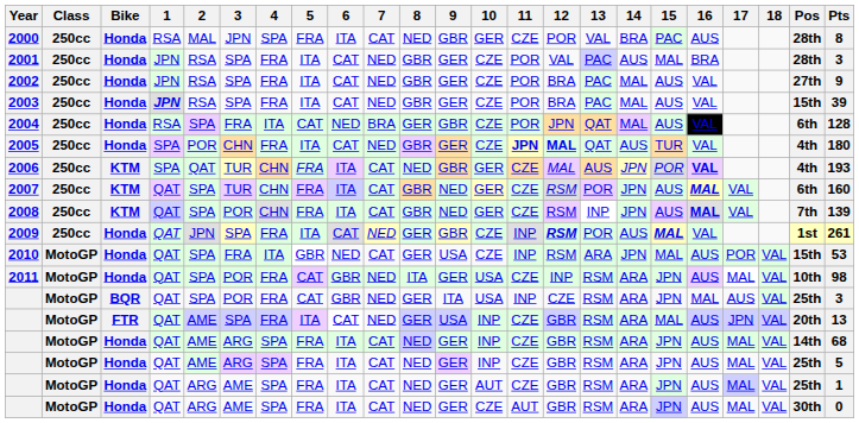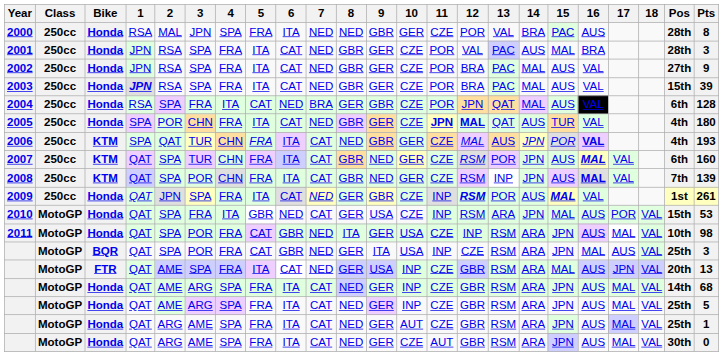 <table class="wikitable" style="text-align:center">
 <tr>
 <th>Year</th>
 <th>Class</th>
 <th>Bike</th>
 <th>1</th>
 <th>2</th>
 <th>3</th>
 <th>4</th>
 <th>5</th>
 <th>6</th>
 <th>7</th>
 <th>8</th>
 <th>9</th>
 <th>10</th>
 <th>11</th>
 <th>12</th>
 <th>13</th>
 <th>14</th>
 <th>15</th>
 <th>16</th>
 <th>17</th>
 <th>18</th>
 <th>Pos</th>
 <th>Pts</th>
 </tr>
 <tr>
 <th><a href='#'>2000</a></th>
 <th>250cc</th>
 <th><a href='#'>Honda</a></th>
 <td><a href='#'>RSA</a></td>
 <td><a href='#'>MAL</a></td>
 <td><a href='#'>JPN</a></td>
 <td><a href='#'>SPA</a></td>
 <td><a href='#'>FRA</a></td>
 <td><a href='#'>ITA</a></td>
-<td><a href='#'>CAT</a></td>
+<td><a href='#'>NED</a></td>
 <td><a href='#'>NED</a></td>
 <td><a href='#'>GBR</a></td>
 <td><a href='#'>GER</a></td>
 <td><a href='#'>CZE</a></td>
 <td><a href='#'>POR</a></td>
 <td><a href='#'>VAL</a></td>
 <td><a href='#'>BRA</a></td>
 <td style="background:#dfffdf;"><a href='#'>PAC</a><br></td>
 <td><a href='#'>AUS</a></td>
 <td></td>
 <td></td>
 <th>28th</th>
 <th>8</th>
 </tr>
 <tr>
 <th><a href='#'>2001</a></th>
 <th>250cc</th>
 <th><a href='#'>Honda</a></th>
 <td style="background:#dfffdf;"><a href='#'>JPN</a><br></td>
 <td><a href='#'>RSA</a></td>
 <td><a href='#'>SPA</a></td>
 <td><a href='#'>FRA</a></td>
 <td><a href='#'>ITA</a></td>
 <td><a href='#'>CAT</a></td>
 <td><a href='#'>NED</a></td>
 <td><a href='#'>GBR</a></td>
 <td><a href='#'>GER</a></td>
 <td><a href='#'>CZE</a></td>
 <td><a href='#'>POR</a></td>
 <td><a href='#'>VAL</a></td>
 <td style="background:#cfcfff;"><a href='#'>PAC</a><br></td>
 <td><a href='#'>AUS</a></td>
 <td><a href='#'>MAL</a></td>
 <td><a href='#'>BRA</a></td>
 <td></td>
 <td></td>
 <th>28th</th>
 <th>3</th>
 </tr>
 <tr>
 <th><a href='#'>2002</a></th>
 <th>250cc</th>
 <th><a href='#'>Honda</a></th>
 <td style="background:#dfffdf;"><a href='#'>JPN</a><br></td>
 <td><a href='#'>RSA</a></td>
 <td><a href='#'>SPA</a></td>
 <td><a href='#'>FRA</a></td>
 <td><a href='#'>ITA</a></td>
 <td><a href='#'>CAT</a></td>
 <td><a href='#'>NED</a></td>
 <td><a href='#'>GBR</a></td>
 <td><a href='#'>GER</a></td>
 <td><a href='#'>CZE</a></td>
 <td><a href='#'>POR</a></td>
 <td><a href='#'>BRA</a></td>
 <td style="background:#dfffdf;"><a href='#'>PAC</a><br></td>
 <td><a href='#'>MAL</a></td>
 <td><a href='#'>AUS</a></td>
 <td><a href='#'>VAL</a></td>
 <td></td>
 <td></td>
 <th>27th</th>
 <th>9</th>
 </tr>
 <tr>
 <th><a href='#'>2003</a></th>
 <th>250cc</th>
 <th><a href='#'>Honda</a></th>
 <td style="background:#DFDFDF;"><strong><em><a href='#'>JPN</a></em></strong><br></td>
 <td><a href='#'>RSA</a></td>
 <td><a href='#'>SPA</a></td>
 <td><a href='#'>FRA</a></td>
 <td><a href='#'>ITA</a></td>
 <td><a href='#'>CAT</a></td>
 <td><a href='#'>NED</a></td>
 <td><a href='#'>GBR</a></td>
 <td><a href='#'>GER</a></td>
 <td><a href='#'>CZE</a></td>
 <td><a href='#'>POR</a></td>
 <td><a href='#'>BRA</a></td>
 <td style="background:#dfffdf;"><a href='#'>PAC</a><br></td>
 <td><a href='#'>MAL</a></td>
 <td><a href='#'>AUS</a></td>
 <td><a href='#'>VAL</a></td>
 <td></td>
 <td></td>
 <th>15th</th>
 <th>39</th>
 </tr>
 <tr>
 <th><a href='#'>2004</a></th>
 <th>250cc</th>
 <th><a href='#'>Honda</a></th>
 <td style="background:#dfffdf;"><a href='#'>RSA</a><br></td>
 <td style="background:#EFCFFF;"><a href='#'>SPA</a><br></td>
 <td style="background:#dfffdf;"><a href='#'>FRA</a><br></td>
 <td style="background:#dfffdf;"><a href='#'>ITA</a><br></td>
 <td style="background:#dfffdf;"><a href='#'>CAT</a><br></td>
 <td style="background:#dfffdf;"><a href='#'>NED</a><br></td>
 <td style="background:#dfffdf;"><a href='#'>BRA</a><br></td>
 <td style="background:#dfffdf;"><a href='#'>GER</a><br></td>
 <td style="background:#dfffdf;"><a href='#'>GBR</a><br></td>
 <td style="background:#dfffdf;"><a href='#'>CZE</a><br></td>
 <td style="background:#dfffdf;"><a href='#'>POR</a><br></td>
 <td style="background:#FFDF9F;"><a href='#'>JPN</a><br></td>
 <td style="background:#FFDF9F;"><a href='#'>QAT</a><br></td>
 <td style="background:#EFCFFF;"><a href='#'>MAL</a><br></td>
 <td style="background:#dfffdf;"><a href='#'>AUS</a><br></td>
 <td style="background:#000000; color:white;"><a href='#'><span>VAL</span></a><br></td>
 <td></td>
 <td></td>
 <th>6th</th>
 <th>128</th>
 </tr>
 <tr>
 <th><a href='#'>2005</a></th>
 <th>250cc</th>
 <th><a href='#'>Honda</a></th>
 <td style="background:#EFCFFF;"><a href='#'>SPA</a><br></td>
 <td style="background:#dfffdf;"><a href='#'>POR</a><br></td>
 <td style="background:#FFDF9F;"><a href='#'>CHN</a><br></td>
 <td style="background:#dfffdf;"><a href='#'>FRA</a><br></td>
 <td style="background:#dfffdf;"><a href='#'>ITA</a><br></td>
 <td style="background:#dfffdf;"><a href='#'>CAT</a><br></td>
 <td style="background:#dfffdf;"><a href='#'>NED</a><br></td>
 <td style="background:#EFCFFF;"><a href='#'>GBR</a><br></td>
 <td style="background:#FFDF9F;"><a href='#'>GER</a><br></td>
 <td style="background:#dfffdf;"><a href='#'>CZE</a><br></td>
 <td style="background:#FFFFBF;"><strong><a href='#'>JPN</a></strong><br></td>
 <td style="background:#dfffdf;"><strong><a href='#'>MAL</a></strong><br></td>
 <td style="background:#dfffdf;"><a href='#'>QAT</a><br></td>
 <td style="background:#dfffdf;"><a href='#'>AUS</a><br></td>
 <td style="background:#FFDF9F;"><a href='#'>TUR</a><br></td>
 <td style="background:#dfffdf;"><a href='#'>VAL</a><br></td>
 <td></td>
 <td></td>
 <th>4th</th>
 <th>180</th>
 </tr>
 <tr>
 <th><a href='#'>2006</a></th>
 <th>250cc</th>
 <th><a href='#'>KTM</a></th>
 <td style="background:#DFFFDF;"><a href='#'>SPA</a><br></td>
 <td style="background:#DFFFDF;"><a href='#'>QAT</a><br></td>
 <td style="background:#FFFFBF;"><a href='#'>TUR</a><br></td>
 <td style="background:#FFDF9F;"><a href='#'>CHN</a><br></td>
 <td style="background:#DFFFDF;"><em><a href='#'>FRA</a></em><br></td>
 <td style="background:#EFCFFF;"><a href='#'>ITA</a><br></td>
 <td style="background:#DFFFDF;"><a href='#'>CAT</a><br></td>
 <td style="background:#DFFFDF;"><a href='#'>NED</a><br></td>
 <td style="background:#FFDF9F;"><a href='#'>GBR</a><br></td>
 <td style="background:#DFFFDF;"><a href='#'>GER</a><br></td>
 <td style="background:#FFDF9F;"><a href='#'>CZE</a><br></td>
 <td style="background:#EFCFFF;"><em><a href='#'>MAL</a></em><br></td>
 <td style="background:#FFDF9F;"><a href='#'>AUS</a><br></td>
 <td style="background:#FFFFBF;"><em><a href='#'>JPN</a></em><br></td>
 <td style="background:#DFDFDF;"><em><a href='#'>POR</a></em><br></td>
 <td style="background:#EFCFFF;"><strong><a href='#'>VAL</a></strong><br></td>
 <td></td>
 <td></td>
 <th>4th</th>
 <th>193</th>
 </tr>
 <tr>
 <th><a href='#'>2007</a></th>
 <th>250cc</th>
 <th><a href='#'>KTM</a></th>
 <td style="background:#EFCFFF;"><a href='#'>QAT</a><br></td>
 <td style="background:#DFFFDF;"><a href='#'>SPA</a><br></td>
 <td style="background:#EFCFFF;"><a href='#'>TUR</a><br></td>
 <td style="background:#DFFFDF;"><a href='#'>CHN</a><br></td>
 <td style="background:#EFCFFF;"><a href='#'>FRA</a><br></td>
 <td style="background:#cfcfff;"><a href='#'>ITA</a><br></td>
 <td style="background:#DFFFDF;"><a href='#'>CAT</a><br></td>
 <td style="background:#FFDF9F;"><a href='#'>GBR</a><br></td>
 <td style="background:#DFFFDF;"><a href='#'>NED</a><br></td>
 <td style="background:#FFFFBF;"><a href='#'>GER</a><br></td>
 <td style="background:#DFFFDF;"><a href='#'>CZE</a><br></td>
 <td style="background:#DFDFDF;"><em><a href='#'>RSM</a></em><br></td>
 <td style="background:#EFCFFF;"><a href='#'>POR</a><br></td>
 <td style="background:#DFFFDF;"><a href='#'>JPN</a><br></td>
 <td style="background:#DFFFDF;"><a href='#'>AUS</a><br></td>
 <td style="background:#FFFFBF;"><strong><em><a href='#'>MAL</a></em></strong><br></td>
 <td style="background:#DFFFDF;"><a href='#'>VAL</a><br></td>
 <td></td>
 <th>6th</th>
 <th>160</th>
 </tr>
 <tr>
 <th><a href='#'>2008</a></th>
 <th>250cc</th>
 <th><a href='#'>KTM</a></th>
 <td style="background:#cfcfff;"><a href='#'>QAT</a><br></td>
 <td style="background:#dfffdf;"><a href='#'>SPA</a><br></td>
 <td style="background:#dfffdf;"><a href='#'>POR</a><br></td>
 <td style="background:#DFDFDF;"><a href='#'>CHN</a><br></td>
 <td style="background:#dfffdf;"><a href='#'>FRA</a><br></td>
 <td style="background:#dfffdf;"><a href='#'>ITA</a><br></td>
 <td style="background:#dfffdf;"><a href='#'>CAT</a><br></td>
 <td style="background:#dfffdf;"><a href='#'>GBR</a><br></td>
 <td style="background:#dfffdf;"><a href='#'>NED</a><br></td>
 <td style="background:#dfffdf;"><a href='#'>GER</a><br></td>
 <td style="background:#dfffdf;"><a href='#'>CZE</a><br></td>
 <td style="background:#EFCFFF;"><a href='#'>RSM</a><br></td>
 <td style="background:#ffffff;"><a href='#'>INP</a><br></td>
 <td style="background:#dfffdf;"><a href='#'>JPN</a><br></td>
 <td style="background:#EFCFFF;"><a href='#'>AUS</a><br></td>
 <td style="background:#DFDFDF;"><strong><a href='#'>MAL</a></strong><br></td>
 <td style="background:#dfffdf;"><a href='#'>VAL</a><br></td>
 <td></td>
 <th>7th</th>
 <th>139</th>
 </tr>
 <tr>
 <th><a href='#'>2009</a></th>
 <th>250cc</th>
 <th><a href='#'>Honda</a></th>
 <td style="background:#DFFFDF;"><em><a href='#'>QAT</a></em><br></td>
 <td style="background:#DFDFDF;"><a href='#'>JPN</a><br></td>
 <td style="background:#FFFFBF;"><a href='#'>SPA</a><br></td>
 <td style="background:#DFFFDF;"><a href='#'>FRA</a><br></td>
 <td style="background:#DFFFDF;"><a href='#'>ITA</a><br></td>
 <td style="background:#DFDFDF;"><a href='#'>CAT</a><br></td>
 <td style="background:#FFFFBF;"><em><a href='#'>NED</a></em><br></td>
 <td style="background:#DFFFDF;"><a href='#'>GER</a><br></td>
 <td style="background:#FFFFBF;"><a href='#'>GBR</a><br></td>
 <td style="background:#DFFFDF;"><a href='#'>CZE</a><br></td>
 <td style="background:#DFDFDF;"><a href='#'>INP</a><br></td>
 <td style="background:#DFFFDF;"><strong><em><a href='#'>RSM</a></em></strong><br></td>
 <td style="background:#DFFFDF;"><a href='#'>POR</a><br></td>
 <td style="background:#DFFFDF;"><a href='#'>AUS</a><br></td>
 <td style="background:#FFFFBF;"><strong><em><a href='#'>MAL</a></em></strong><br></td>
 <td style="background:#DFFFDF;"><a href='#'>VAL</a><br></td>
 <td></td>
 <td></td>
 <td style="background:#FFFFBF;"><strong>1st</strong></td>
 <td style="background:#FFFFBF;"><strong>261</strong></td>
 </tr>
 <tr>
 <th><a href='#'>2010</a></th>
 <th>MotoGP</th>
 <th><a href='#'>Honda</a></th>
 <td style="background:#DFFFDF;"><a href='#'>QAT</a><br></td>
 <td style="background:#DFFFDF;"><a href='#'>SPA</a><br></td>
 <td style="background:#DFFFDF;"><a href='#'>FRA</a><br></td>
 <td style="background:#DFFFDF;"><a href='#'>ITA</a><br></td>
 <td style="background:#FFFFFF;"><a href='#'>GBR</a><br></td>
 <td><a href='#'>NED</a></td>
 <td><a href='#'>CAT</a></td>
 <td><a href='#'>GER</a></td>
 <td><a href='#'>USA</a></td>
 <td><a href='#'>CZE</a></td>
 <td style="background:#DFFFDF;"><a href='#'>INP</a><br></td>
 <td style="background:#DFFFDF;"><a href='#'>RSM</a><br></td>
 <td style="background:#DFFFDF;"><a href='#'>ARA</a><br></td>
 <td style="background:#DFFFDF;"><a href='#'>JPN</a><br></td>
 <td style="background:#DFFFDF;"><a href='#'>MAL</a><br></td>
 <td style="background:#DFFFDF;"><a href='#'>AUS</a><br></td>
 <td style="background:#DFFFDF;"><a href='#'>POR</a><br></td>
 <td style="background:#DFFFDF;"><a href='#'>VAL</a><br></td>
 <th>15th</th>
 <th>53</th>
 </tr>
 <tr>
 <th><a href='#'>2011</a></th>
 <th>MotoGP</th>
 <th><a href='#'>Honda</a></th>
 <td style="background:#DFFFDF;"><a href='#'>QAT</a><br></td>
 <td style="background:#DFFFDF;"><a href='#'>SPA</a><br></td>
 <td style="background:#DFFFDF;"><a href='#'>POR</a><br></td>
 <td style="background:#DFFFDF;"><a href='#'>FRA</a><br></td>
 <td style="background:#EFCFFF;"><a href='#'>CAT</a><br></td>
 <td style="background:#DFFFDF;"><a href='#'>GBR</a><br></td>
 <td style="background:#DFFFDF;"><a href='#'>NED</a><br></td>
 <td style="background:#DFFFDF;"><a href='#'>ITA</a><br></td>
 <td style="background:#DFFFDF;"><a href='#'>GER</a><br></td>
 <td style="background:#DFFFDF;"><a href='#'>USA</a><br></td>
 <td style="background:#DFFFDF;"><a href='#'>CZE</a><br></td>
 <td style="background:#DFFFDF;"><a href='#'>INP</a><br></td>
 <td style="background:#DFFFDF;"><a href='#'>RSM</a><br></td>
 <td style="background:#DFFFDF;"><a href='#'>ARA</a><br></td>
 <td style="background:#DFFFDF;"><a href='#'>JPN</a><br></td>
 <td style="background:#EFCFFF;"><a href='#'>AUS</a><br></td>
 <td style="background:#FFFFFF;"><a href='#'>MAL</a><br></td>
 <td style="background:#DFFFDF;"><a href='#'>VAL</a><br></td>
 <th>10th</th>
 <th>98</th>
 </tr>
 <tr>
 <th></th>
 <th>MotoGP</th>
 <th><a href='#'>BQR</a></th>
 <td><a href='#'>QAT</a></td>
 <td><a href='#'>SPA</a></td>
 <td><a href='#'>POR</a></td>
 <td><a href='#'>FRA</a></td>
 <td><a href='#'>CAT</a></td>
 <td><a href='#'>GBR</a></td>
 <td><a href='#'>NED</a></td>
 <td><a href='#'>GER</a></td>
 <td><a href='#'>ITA</a></td>
 <td><a href='#'>USA</a></td>
 <td><a href='#'>INP</a></td>
 <td><a href='#'>CZE</a></td>
 <td><a href='#'>RSM</a></td>
 <td><a href='#'>ARA</a></td>
 <td><a href='#'>JPN</a></td>
 <td><a href='#'>MAL</a></td>
 <td><a href='#'>AUS</a></td>
 <td style="background:#DFFFDF;"><a href='#'>VAL</a><br></td>
 <th>25th</th>
 <th>3</th>
 </tr>
 <tr>
 <th></th>
 <th>MotoGP</th>
 <th><a href='#'>FTR</a></th>
 <td style="background:#DFFFDF;"><a href='#'>QAT</a><br></td>
 <td style="background:#cfcfff;"><a href='#'>AME</a><br></td>
 <td style="background:#CFCFFF;"><a href='#'>SPA</a><br></td>
 <td style="background:#cfcfff;"><a href='#'>FRA</a><br></td>
 <td style="background:#EFCFFF;"><a href='#'>ITA</a><br></td>
 <td style="background:#FFFFFF;"><a href='#'>CAT</a><br></td>
 <td><a href='#'>NED</a></td>
 <td style="background:#cfcfff;"><a href='#'>GER</a><br></td>
 <td style="background:#CFCFFF;"><a href='#'>USA</a><br></td>
 <td style="background:#DFFFDF;"><a href='#'>INP</a><br></td>
 <td style="background:#DFFFDF;"><a href='#'>CZE</a><br></td>
 <td style="background:#cfcfff;"><a href='#'>GBR</a><br></td>
 <td style="background:#DFFFDF;"><a href='#'>RSM</a><br></td>
 <td style="background:#dfffdf;"><a href='#'>ARA</a><br></td>
 <td style="background:#dfffdf;"><a href='#'>MAL</a><br></td>
 <td style="background:#cfcfff;"><a href='#'>AUS</a><br></td>
 <td style="background:#cfcfff;"><a href='#'>JPN</a><br></td>
 <td style="background:#cfcfff;"><a href='#'>VAL</a><br></td>
 <th>20th</th>
 <th>13</th>
 </tr>
 <tr>
 <th></th>
 <th>MotoGP</th>
 <th><a href='#'>Honda</a></th>
 <td style="background:#dfffdf;"><a href='#'>QAT</a><br></td>
 <td style="background:#dfffdf;"><a href='#'>AME</a><br></td>
 <td style="background:#dfffdf;"><a href='#'>ARG</a><br></td>
 <td style="background:#dfffdf;"><a href='#'>SPA</a><br></td>
 <td style="background:#dfffdf;"><a href='#'>FRA</a><br></td>
 <td style="background:#DFFFDF;"><a href='#'>ITA</a><br></td>
 <td style="background:#dfffdf;"><a href='#'>CAT</a><br></td>
 <td style="background:#cfcfff;"><a href='#'>NED</a><br></td>
 <td style="background:#dfffdf;"><a href='#'>GER</a><br></td>
 <td style="background:#dfffdf;"><a href='#'>INP</a><br></td>
 <td style="background:#DFFFDF;"><a href='#'>CZE</a><br></td>
 <td style="background:#dfffdf;"><a href='#'>GBR</a><br></td>
 <td style="background:#dfffdf;"><a href='#'>RSM</a><br></td>
 <td style="background:#dfffdf;"><a href='#'>ARA</a><br></td>
 <td style="background:#dfffdf;"><a href='#'>JPN</a><br></td>
 <td style="background:#dfffdf;"><a href='#'>AUS</a><br></td>
 <td style="background:#dfffdf;"><a href='#'>MAL</a><br></td>
 <td style="background:#dfffdf;"><a href='#'>VAL</a><br></td>
 <th>14th</th>
 <th>68</th>
 </tr>
 <tr>
 <th></th>
 <th>MotoGP</th>
 <th><a href='#'>Honda</a></th>
 <td><a href='#'>QAT</a></td>
 <td style="background:#dfffdf;"><a href='#'>AME</a><br></td>
 <td style="background:#EFCFFF;"><a href='#'>ARG</a><br></td>
 <td style="background:#EFCFFF;"><a href='#'>SPA</a><br></td>
 <td><a href='#'>FRA</a></td>
 <td><a href='#'>ITA</a></td>
 <td><a href='#'>CAT</a></td>
 <td><a href='#'>NED</a></td>
 <td style="background:#EFCFFF;"><a href='#'>GER</a><br></td>
 <td><a href='#'>INP</a></td>
 <td><a href='#'>CZE</a></td>
 <td><a href='#'>GBR</a></td>
 <td><a href='#'>RSM</a></td>
 <td><a href='#'>ARA</a></td>
 <td><a href='#'>JPN</a></td>
 <td><a href='#'>AUS</a></td>
 <td><a href='#'>MAL</a></td>
 <td><a href='#'>VAL</a></td>
 <th>25th</th>
 <th>5</th>
 </tr>
 <tr>
 <th></th>
 <th>MotoGP</th>
 <th><a href='#'>Honda</a></th>
 <td><a href='#'>QAT</a></td>
 <td><a href='#'>ARG</a></td>
 <td><a href='#'>AME</a></td>
 <td><a href='#'>SPA</a></td>
 <td><a href='#'>FRA</a></td>
 <td><a href='#'>ITA</a></td>
 <td><a href='#'>CAT</a></td>
 <td><a href='#'>NED</a></td>
 <td><a href='#'>GER</a></td>
 <td><a href='#'>AUT</a></td>
 <td><a href='#'>CZE</a></td>
 <td><a href='#'>GBR</a></td>
 <td><a href='#'>RSM</a></td>
 <td><a href='#'>ARA</a></td>
 <td style="background:#dfffdf;"><a href='#'>JPN</a><br></td>
 <td><a href='#'>AUS</a></td>
 <td style="background:#cfcfff;"><a href='#'>MAL</a><br></td>
 <td><a href='#'>VAL</a></td>
 <th>25th</th>
 <th>1</th>
 </tr>
 <tr>
 <th></th>
 <th>MotoGP</th>
 <th><a href='#'>Honda</a></th>
 <td><a href='#'>QAT</a></td>
 <td><a href='#'>ARG</a></td>
 <td><a href='#'>AME</a></td>
 <td><a href='#'>SPA</a></td>
 <td><a href='#'>FRA</a></td>
 <td><a href='#'>ITA</a></td>
 <td><a href='#'>CAT</a></td>
 <td><a href='#'>NED</a></td>
 <td><a href='#'>GER</a></td>
 <td><a href='#'>CZE</a></td>
 <td><a href='#'>AUT</a></td>
 <td><a href='#'>GBR</a></td>
 <td><a href='#'>RSM</a></td>
 <td><a href='#'>ARA</a></td>
 <td style="background:#CFCFFF;"><a href='#'>JPN</a><br></td>
 <td><a href='#'>AUS</a></td>
 <td><a href='#'>MAL</a></td>
 <td><a href='#'>VAL</a></td>
 <th>30th</th>
 <th>0</th>
 </tr>
 </table>
